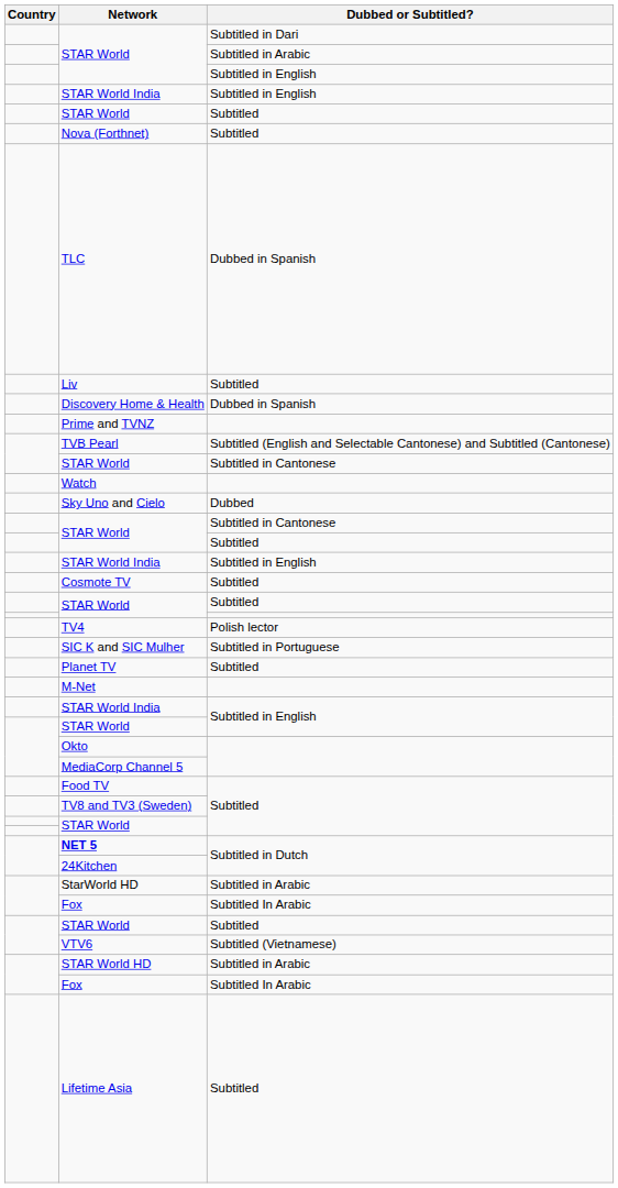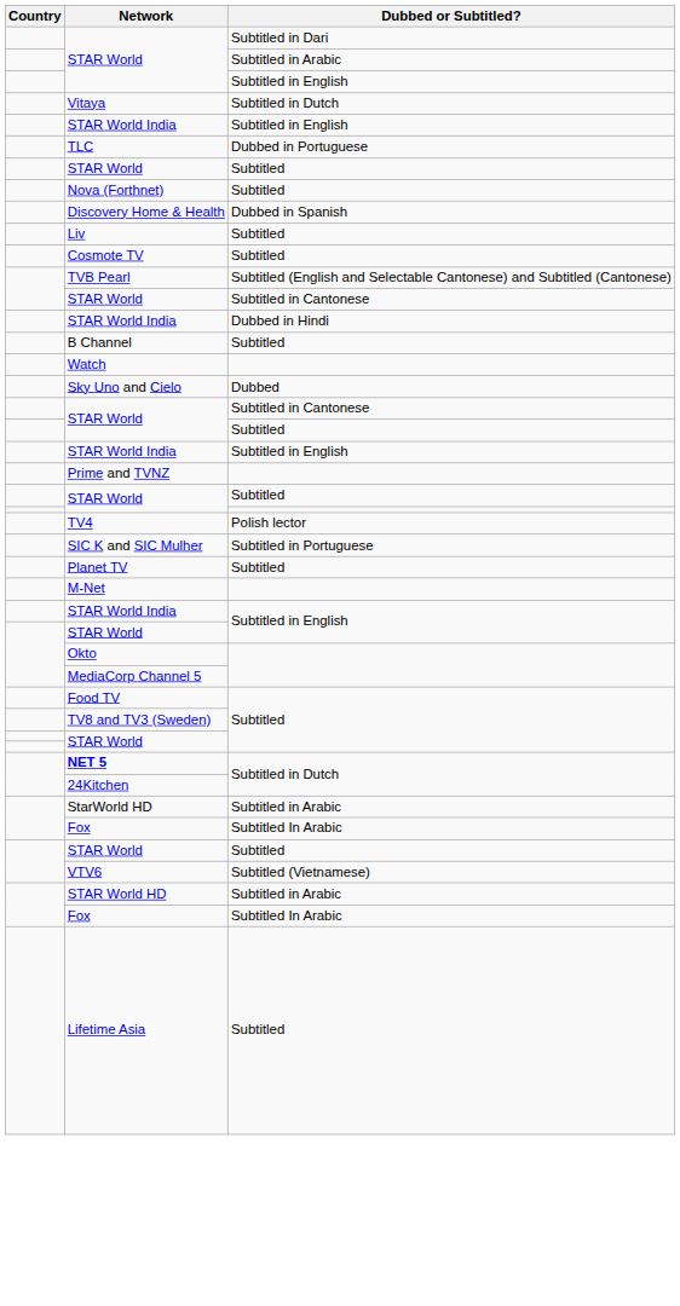 <table class="wikitable">
 <tr>
 <th>Country</th>
 <th>Network</th>
 <th>Dubbed or Subtitled?</th>
 </tr>
 <tr>
 <td></td>
 <td rowspan=3><a href='#'>STAR World</a></td>
 <td>Subtitled in Dari</td>
 </tr>
 <tr>
 <td></td>
 <td>Subtitled in Arabic</td>
 </tr>
 <tr>
 <td></td>
 <td>Subtitled in English</td>
 </tr>
 <tr>
 <td></td>
+<td><a href='#'>Vitaya</a></td>
+<td>Subtitled in Dutch</td>
+</tr>
+<tr>
+<td></td>
 <td><a href='#'>STAR World India</a></td>
 <td>Subtitled in English</td>
+</tr>
+<tr>
+<td></td>
+<td><a href='#'>TLC</a></td>
+<td>Dubbed in Portuguese</td>
 </tr>
 <tr>
 <td></td>
 <td><a href='#'>STAR World</a></td>
 <td>Subtitled</td>
 </tr>
 <tr>
 <td></td>
 <td><a href='#'>Nova (Forthnet)</a></td>
 <td>Subtitled</td>
 </tr>
 <tr>
-<td><br><br><br><br><br><br><br><br><br><br><br><br><br><br><br><br></td>
-<td><a href='#'>TLC</a></td>
+<td></td>
+<td><a href='#'>Discovery Home & Health</a></td>
 <td>Dubbed in Spanish</td>
 </tr>
 <tr>
 <td></td>
 <td><a href='#'>Liv</a></td>
 <td>Subtitled</td>
 </tr>
 <tr>
 <td></td>
-<td><a href='#'>Discovery Home & Health</a></td>
-<td>Dubbed in Spanish</td>
-</tr>
-<tr>
-<td></td>
-<td><a href='#'>Prime</a> and <a href='#'>TVNZ</a></td>
-<td></td>
+<td><a href='#'>Cosmote TV</a></td>
+<td>Subtitled</td>
 </tr>
 <tr>
 <td rowspan=2></td>
 <td><a href='#'>TVB Pearl</a></td>
 <td>Subtitled (English and Selectable Cantonese) and Subtitled (Cantonese)</td>
 </tr>
 <tr>
 <td><a href='#'>STAR World</a></td>
 <td>Subtitled in Cantonese</td>
+</tr>
+<tr>
+<td></td>
+<td><a href='#'>STAR World India</a></td>
+<td>Dubbed in Hindi</td>
+</tr>
+<tr>
+<td></td>
+<td>B Channel</td>
+<td>Subtitled</td>
 </tr>
 <tr>
 <td></td>
 <td><a href='#'>Watch</a></td>
 <td></td>
 </tr>
 <tr>
 <td></td>
 <td><a href='#'>Sky Uno</a> and <a href='#'>Cielo</a></td>
 <td>Dubbed</td>
 </tr>
 <tr>
 <td></td>
 <td rowspan=2><a href='#'>STAR World</a></td>
 <td>Subtitled in Cantonese</td>
 </tr>
 <tr>
 <td></td>
 <td>Subtitled</td>
 </tr>
 <tr>
 <td></td>
 <td><a href='#'>STAR World India</a></td>
 <td>Subtitled in English</td>
 </tr>
 <tr>
 <td></td>
-<td><a href='#'>Cosmote TV</a></td>
-<td>Subtitled</td>
+<td><a href='#'>Prime</a> and <a href='#'>TVNZ</a></td>
+<td></td>
 </tr>
 <tr>
 <td></td>
 <td rowspan=2><a href='#'>STAR World</a></td>
 <td>Subtitled</td>
 </tr>
 <tr>
 <td></td>
 <td></td>
 </tr>
 <tr>
 <td></td>
 <td><a href='#'>TV4</a></td>
 <td>Polish lector</td>
 </tr>
 <tr>
 <td></td>
 <td><a href='#'>SIC K</a> and <a href='#'>SIC Mulher</a></td>
 <td>Subtitled in Portuguese</td>
 </tr>
 <tr>
 <td></td>
 <td><a href='#'>Planet TV</a></td>
 <td>Subtitled</td>
 </tr>
 <tr>
 <td></td>
 <td><a href='#'>M-Net</a></td>
 <td></td>
 </tr>
 <tr>
 <td></td>
 <td><a href='#'>STAR World India</a></td>
 <td rowspan=2>Subtitled in English</td>
 </tr>
 <tr>
 <td rowspan=3></td>
 <td><a href='#'>STAR World</a></td>
 </tr>
 <tr>
 <td><a href='#'>Okto</a></td>
 <td rowspan=2></td>
 </tr>
 <tr>
 <td><a href='#'>MediaCorp Channel 5</a></td>
 </tr>
 <tr>
 <td></td>
 <td><a href='#'>Food TV</a></td>
 <td rowspan=4>Subtitled</td>
 </tr>
 <tr>
 <td></td>
 <td><a href='#'>TV8 and TV3 (Sweden)</a></td>
 </tr>
 <tr>
 <td></td>
 <td rowspan=2><a href='#'>STAR World</a></td>
 </tr>
 <tr>
 <td></td>
 </tr>
 <tr>
 <td rowspan=2></td>
 <td><strong><a href='#'>NET 5</a></strong></td>
 <td rowspan=2>Subtitled in Dutch</td>
 </tr>
 <tr>
 <td><a href='#'>24Kitchen</a></td>
 </tr>
 <tr>
 <td rowspan=2></td>
 <td>StarWorld HD</td>
 <td>Subtitled in Arabic</td>
 </tr>
 <tr>
 <td><a href='#'>Fox</a></td>
 <td>Subtitled In Arabic</td>
 </tr>
 <tr>
 <td rowspan=2></td>
 <td><a href='#'>STAR World</a></td>
 <td>Subtitled</td>
 </tr>
 <tr>
 <td><a href='#'>VTV6</a></td>
 <td>Subtitled (Vietnamese)</td>
 </tr>
 <tr>
 <td rowspan=2></td>
 <td><a href='#'>STAR World HD</a></td>
 <td>Subtitled in Arabic</td>
 </tr>
 <tr>
 <td><a href='#'>Fox</a></td>
 <td>Subtitled In Arabic</td>
 </tr>
 <tr>
 <td><br><br><br><br><br><br><br><br><br><br><br><br><br></td>
 <td><a href='#'>Lifetime Asia</a></td>
 <td>Subtitled</td>
 </tr>
 </table>
